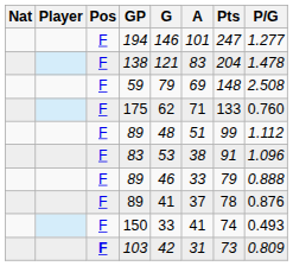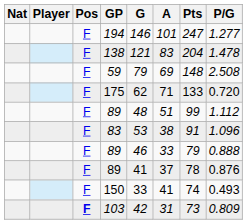 <table class="wikitable sortable">
 <tr>
 <th>Nat</th>
 <th>Player</th>
 <th>Pos</th>
 <th>GP</th>
 <th>G</th>
 <th>A</th>
 <th>Pts</th>
 <th>P/G</th>
 </tr>
 <tr align="center">
 <td></td>
 <td align="left"></td>
 <td><a href='#'>F</a></td>
 <td><em>194</em></td>
 <td><em>146</em></td>
 <td><em>101</em></td>
 <td><em>247</em></td>
 <td><em>1.277</em></td>
 </tr>
 <tr align="center" bgcolor="#eeeeee">
 <td></td>
 <td align="left" bgcolor="#D5EDFA"></td>
 <td><a href='#'>F</a></td>
 <td><em>138</em></td>
 <td><em>121</em></td>
 <td><em>83</em></td>
 <td><em>204</em></td>
 <td><em>1.478</em></td>
 </tr>
 <tr align="center">
 <td></td>
 <td align="left"></td>
 <td><a href='#'>F</a></td>
 <td><em>59</em></td>
 <td><em>79</em></td>
 <td><em>69</em></td>
 <td><em>148</em></td>
 <td><em>2.508</em></td>
 </tr>
 <tr align="center" bgcolor="#eeeeee">
 <td></td>
 <td align="left" bgcolor="#D5EDFA"></td>
 <td><a href='#'>F</a></td>
 <td>175</td>
 <td>62</td>
 <td>71</td>
 <td>133</td>
-<td>0.760</td>
+<td>0.720</td>
 </tr>
 <tr align="center">
 <td></td>
 <td align="left"></td>
 <td><a href='#'>F</a></td>
 <td><em>89</em></td>
 <td><em>48</em></td>
 <td><em>51</em></td>
 <td><em>99</em></td>
 <td><em>1.112</em></td>
 </tr>
 <tr align="center" bgcolor="#eeeeee">
 <td></td>
 <td align="left"></td>
 <td><a href='#'>F</a></td>
 <td><em>83</em></td>
 <td><em>53</em></td>
 <td><em>38</em></td>
 <td><em>91</em></td>
 <td><em>1.096</em></td>
 </tr>
 <tr align="center">
 <td></td>
 <td align="left"></td>
 <td><a href='#'>F</a></td>
 <td><em>89</em></td>
 <td><em>46</em></td>
 <td><em>33</em></td>
 <td><em>79</em></td>
 <td><em>0.888</em></td>
 </tr>
 <tr align="center" bgcolor="#eeeeee">
 <td></td>
 <td align="left"></td>
 <td><a href='#'>F</a></td>
 <td>89</td>
 <td>41</td>
 <td>37</td>
 <td>78</td>
 <td>0.876</td>
 </tr>
 <tr align="center">
 <td></td>
 <td align="left" bgcolor="#D5EDFA"></td>
 <td><a href='#'>F</a></td>
 <td>150</td>
 <td>33</td>
 <td>41</td>
 <td>74</td>
 <td>0.493</td>
 </tr>
 <tr align="center" bgcolor="#eeeeee">
 <td></td>
 <td align="left"></td>
 <td><strong><a href='#'>F</a></strong></td>
 <td><em>103</em></td>
 <td><em>42</em></td>
 <td><em>31</em></td>
 <td><em>73</em></td>
 <td><em>0.809</em></td>
 </tr>
 </table>
